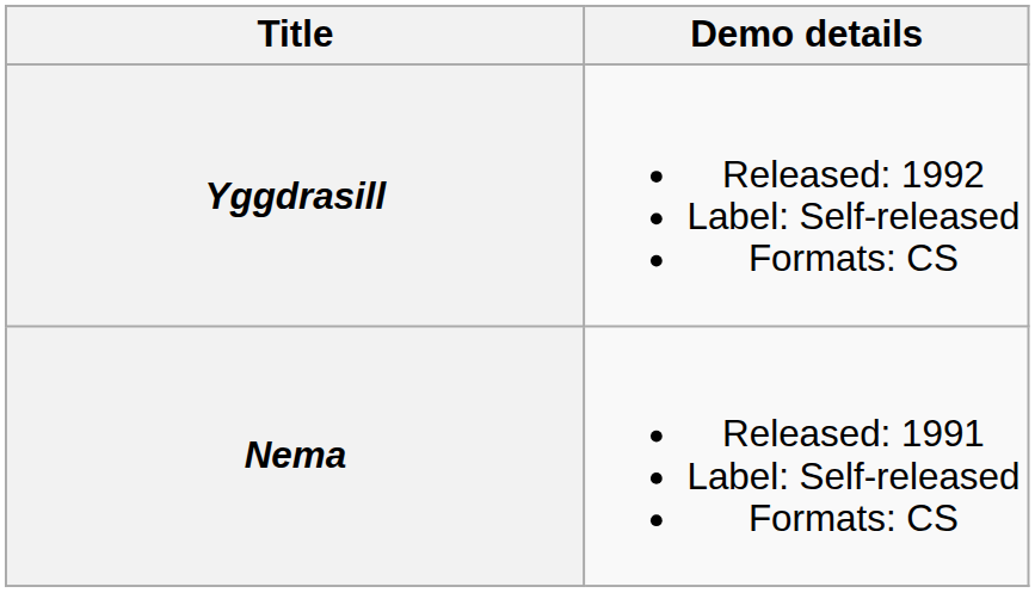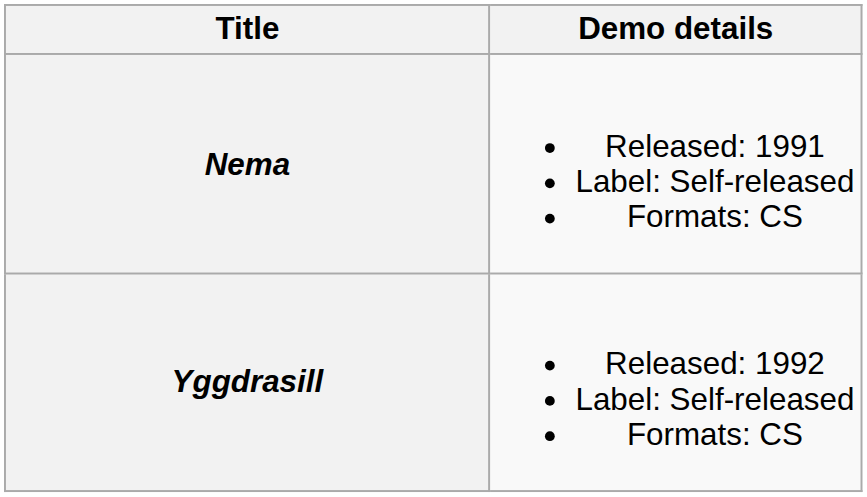 <table class="wikitable plainrowheaders" style="text-align:center;">
 <tr>
 <th scope="col" style="width:15em;">Title</th>
 <th scope="col">Demo details</th>
 </tr>
 <tr>
+<th scope="row"><em>Nema</em></th>
+<td><br><ul><li>Released: 1991</li><li>Label: Self-released</li><li>Formats: CS</li></ul></td>
+</tr>
+<tr>
 <th scope="row"><em>Yggdrasill</em></th>
 <td><br><ul><li>Released: 1992</li><li>Label: Self-released</li><li>Formats: CS</li></ul></td>
 </tr>
-<tr>
-<th scope="row"><em>Nema</em></th>
-<td><br><ul><li>Released: 1991</li><li>Label: Self-released</li><li>Formats: CS</li></ul></td>
-</tr>
 </table>
